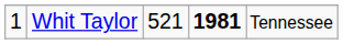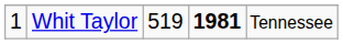 <table class="wikitable">
 <tr>
 </tr>
 <tr>
 <td>1</td>
 <td><a href='#'>Whit Taylor</a></td>
-<td><abbr>521</abbr></td>
+<td><abbr>519</abbr></td>
 <td><strong>1981</strong></td>
 <td style="font-size:80%;">Tennessee</td>
 </tr>
 </table>
